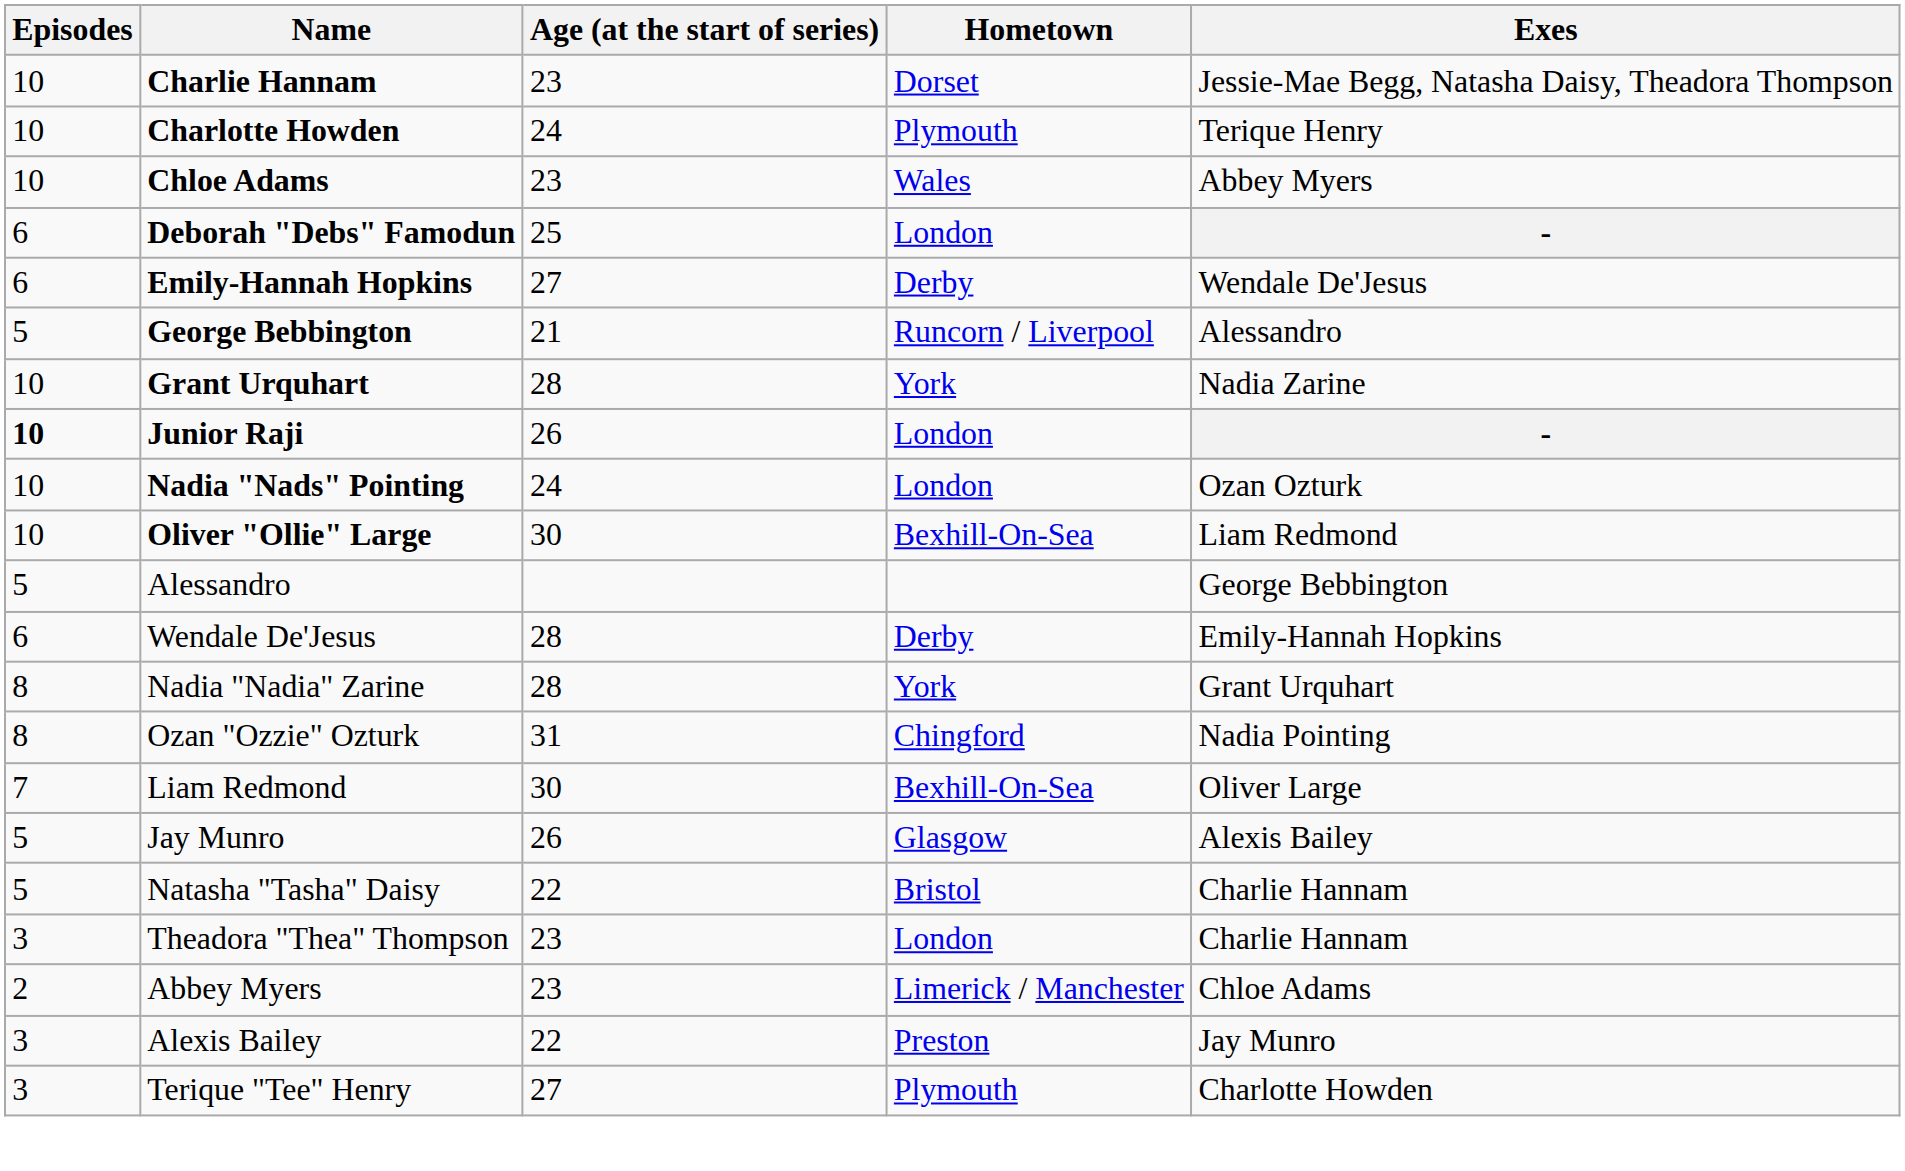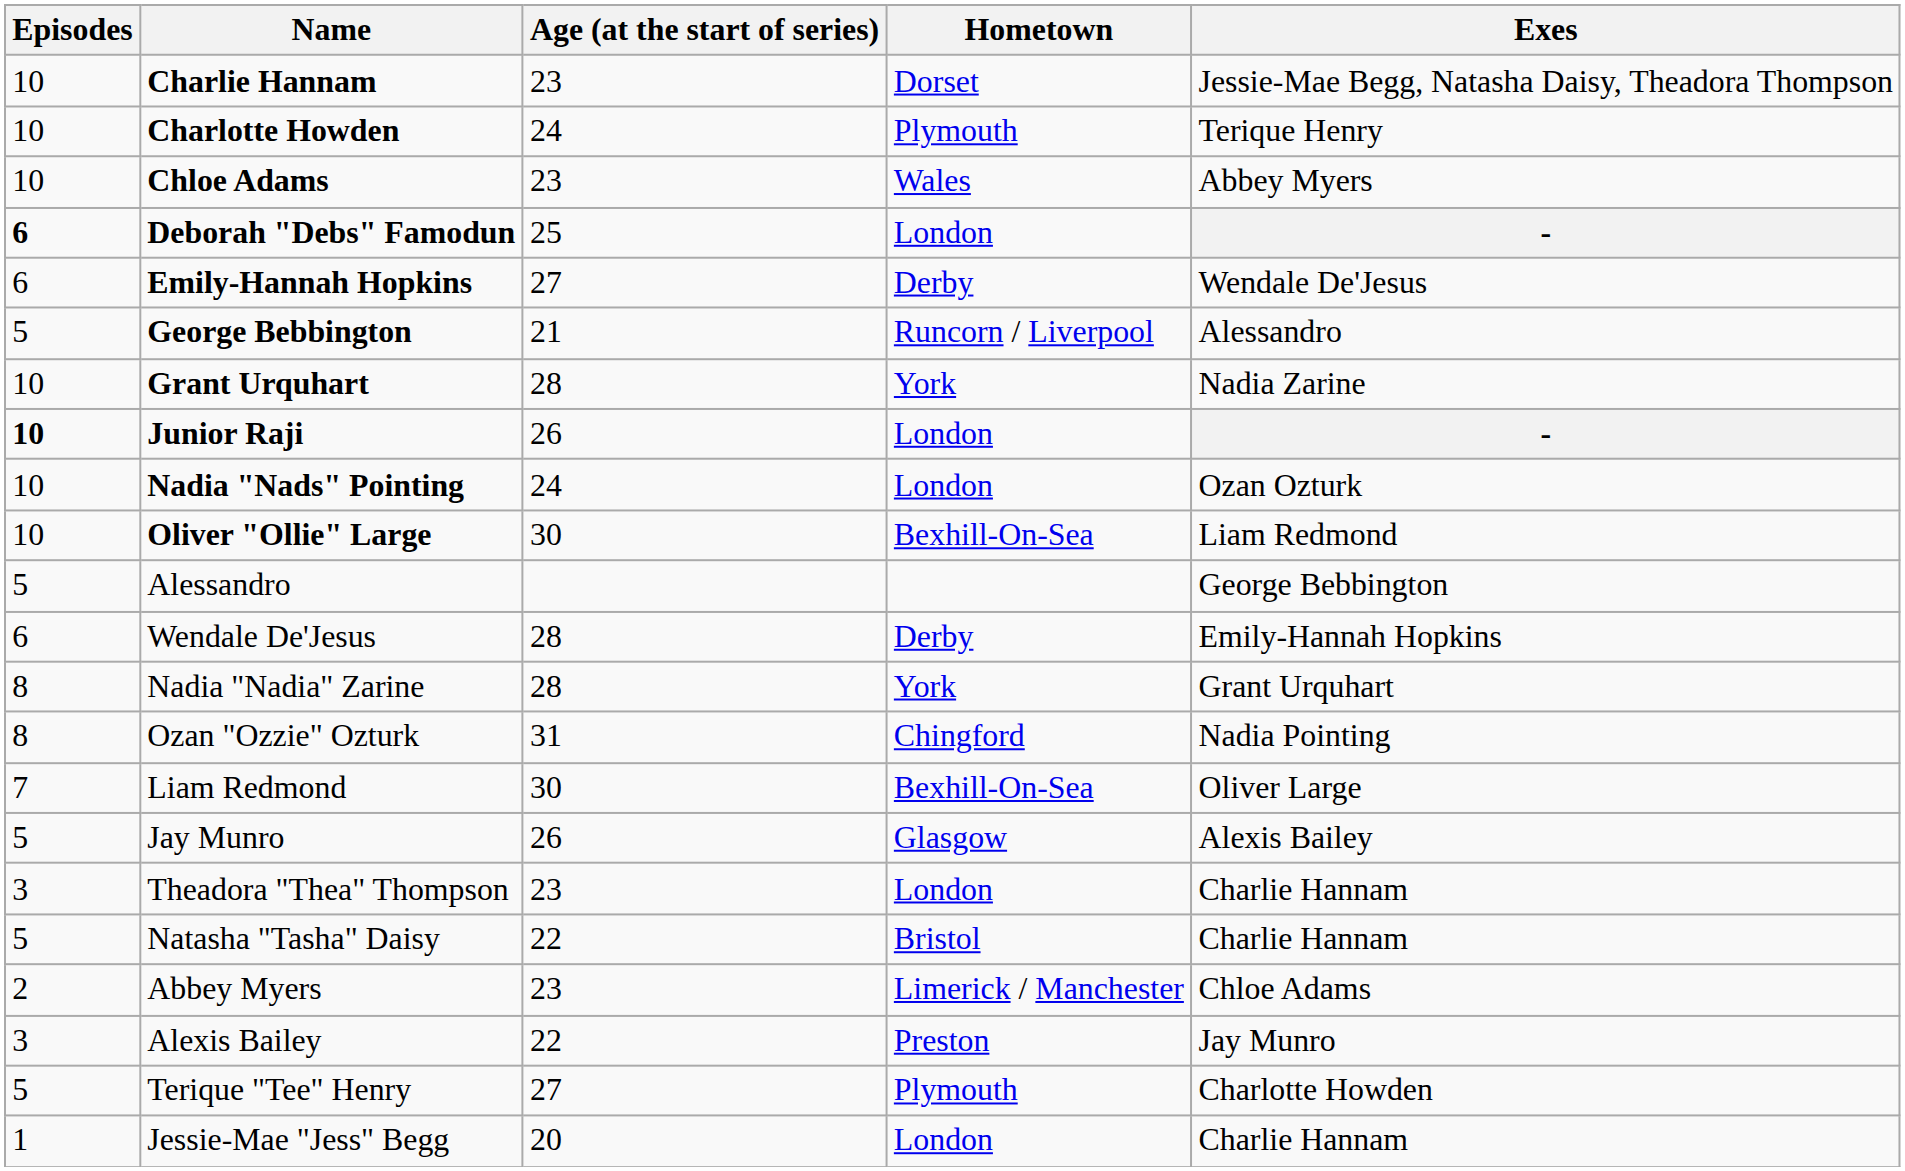 <table class="wikitable">
 <tr>
 <th>Episodes</th>
 <th>Name</th>
 <th>Age (at the start of series)</th>
 <th>Hometown</th>
 <th>Exes</th>
 </tr>
 <tr>
 <td>10</td>
 <td><strong>Charlie Hannam</strong></td>
 <td>23</td>
 <td><a href='#'>Dorset</a></td>
 <td>Jessie-Mae Begg, Natasha Daisy, Theadora Thompson</td>
 </tr>
 <tr>
 <td>10</td>
 <td><strong>Charlotte Howden</strong></td>
 <td>24</td>
 <td><a href='#'>Plymouth</a></td>
 <td>Terique Henry</td>
 </tr>
 <tr>
 <td>10</td>
 <td><strong>Chloe Adams</strong></td>
 <td>23</td>
 <td><a href='#'>Wales</a></td>
 <td>Abbey Myers</td>
 </tr>
 <tr>
-<td>6</td>
+<td><strong>6</strong></td>
 <td><strong>Deborah "Debs" Famodun</strong></td>
 <td>25</td>
 <td><a href='#'>London</a></td>
 <th>-</th>
 </tr>
 <tr>
 <td>6</td>
 <td><strong>Emily-Hannah Hopkins</strong></td>
 <td>27</td>
 <td><a href='#'>Derby</a></td>
 <td>Wendale De'Jesus</td>
 </tr>
 <tr>
 <td>5</td>
 <td><strong>George Bebbington</strong></td>
 <td>21</td>
 <td><a href='#'>Runcorn</a> / <a href='#'>Liverpool</a></td>
 <td>Alessandro</td>
 </tr>
 <tr>
 <td>10</td>
 <td><strong>Grant Urquhart</strong></td>
 <td>28</td>
 <td><a href='#'>York</a></td>
 <td>Nadia Zarine</td>
 </tr>
 <tr>
 <td><strong>10</strong></td>
 <td><strong>Junior Raji</strong></td>
 <td>26</td>
 <td><a href='#'>London</a></td>
 <th>-</th>
 </tr>
 <tr>
 <td>10</td>
 <td><strong>Nadia "Nads" Pointing</strong></td>
 <td>24</td>
 <td><a href='#'>London</a></td>
 <td>Ozan Ozturk</td>
 </tr>
 <tr>
 <td>10</td>
 <td><strong>Oliver "Ollie" Large</strong></td>
 <td>30</td>
 <td><a href='#'>Bexhill-On-Sea</a></td>
 <td>Liam Redmond</td>
 </tr>
 <tr>
 <td>5</td>
 <td>Alessandro</td>
 <td></td>
 <td></td>
 <td>George Bebbington</td>
 </tr>
 <tr>
 <td>6</td>
 <td>Wendale De'Jesus</td>
 <td>28</td>
 <td><a href='#'>Derby</a></td>
 <td>Emily-Hannah Hopkins</td>
 </tr>
 <tr>
 <td>8</td>
 <td>Nadia "Nadia" Zarine</td>
 <td>28</td>
 <td><a href='#'>York</a></td>
 <td>Grant Urquhart</td>
 </tr>
 <tr>
 <td>8</td>
 <td>Ozan "Ozzie" Ozturk</td>
 <td>31</td>
 <td><a href='#'>Chingford</a></td>
 <td>Nadia Pointing</td>
 </tr>
 <tr>
 <td>7</td>
 <td>Liam Redmond</td>
 <td>30</td>
 <td><a href='#'>Bexhill-On-Sea</a></td>
 <td>Oliver Large</td>
 </tr>
 <tr>
 <td>5</td>
 <td>Jay Munro</td>
 <td>26</td>
 <td><a href='#'>Glasgow</a></td>
 <td>Alexis Bailey</td>
 </tr>
 <tr>
+<td>3</td>
+<td>Theadora "Thea" Thompson</td>
+<td>23</td>
+<td><a href='#'>London</a></td>
+<td>Charlie Hannam</td>
+</tr>
+<tr>
 <td>5</td>
 <td>Natasha "Tasha" Daisy</td>
 <td>22</td>
 <td><a href='#'>Bristol</a></td>
-<td>Charlie Hannam</td>
-</tr>
-<tr>
-<td>3</td>
-<td>Theadora "Thea" Thompson</td>
-<td>23</td>
-<td><a href='#'>London</a></td>
 <td>Charlie Hannam</td>
 </tr>
 <tr>
 <td>2</td>
 <td>Abbey Myers</td>
 <td>23</td>
 <td><a href='#'>Limerick</a> / <a href='#'>Manchester</a></td>
 <td>Chloe Adams</td>
 </tr>
 <tr>
 <td>3</td>
 <td>Alexis Bailey</td>
 <td>22</td>
 <td><a href='#'>Preston</a></td>
 <td>Jay Munro</td>
 </tr>
 <tr>
-<td>3</td>
+<td>5</td>
 <td>Terique "Tee" Henry</td>
 <td>27</td>
 <td><a href='#'>Plymouth</a></td>
 <td>Charlotte Howden</td>
 </tr>
+<tr>
+<td>1</td>
+<td>Jessie-Mae "Jess" Begg</td>
+<td>20</td>
+<td><a href='#'>London</a></td>
+<td>Charlie Hannam</td>
+</tr>
 </table>
